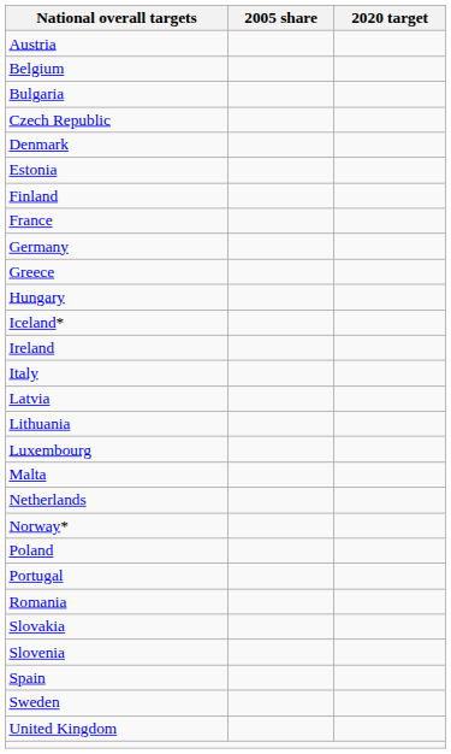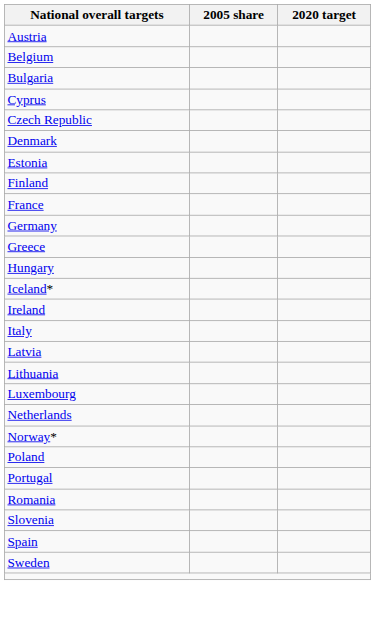 <table class="wikitable sortable" width="50%">
 <tr class="hintergrundfarbe5" valign="top">
 <th>National overall targets</th>
 <th>2005 share</th>
 <th>2020 target</th>
 </tr>
 <tr>
 <td><a href='#'>Austria</a></td>
 <td align="right"></td>
 <td align="right"></td>
 </tr>
 <tr>
 <td><a href='#'>Belgium</a></td>
 <td align="right"></td>
 <td align="right"></td>
 </tr>
 <tr>
 <td><a href='#'>Bulgaria</a></td>
+<td align="right"></td>
+<td align="right"></td>
+</tr>
+<tr>
+<td><a href='#'>Cyprus</a></td>
 <td align="right"></td>
 <td align="right"></td>
 </tr>
 <tr>
 <td><a href='#'>Czech Republic</a></td>
 <td align="right"></td>
 <td align="right"></td>
 </tr>
 <tr>
 <td><a href='#'>Denmark</a></td>
 <td align="right"></td>
 <td align="right"></td>
 </tr>
 <tr>
 <td><a href='#'>Estonia</a></td>
 <td align="right"></td>
 <td align="right"></td>
 </tr>
 <tr>
 <td><a href='#'>Finland</a></td>
 <td align="right"></td>
 <td align="right"></td>
 </tr>
 <tr>
 <td><a href='#'>France</a></td>
 <td align="right"></td>
 <td align="right"></td>
 </tr>
 <tr>
 <td><a href='#'>Germany</a></td>
 <td align="right"></td>
 <td align="right"></td>
 </tr>
 <tr>
 <td><a href='#'>Greece</a></td>
 <td align="right"></td>
 <td align="right"></td>
 </tr>
 <tr>
 <td><a href='#'>Hungary</a></td>
 <td align="right"></td>
 <td align="right"></td>
 </tr>
 <tr>
 <td><a href='#'>Iceland</a>*</td>
 <td align="right"></td>
 <td align="right"></td>
 </tr>
 <tr>
 <td><a href='#'>Ireland</a></td>
 <td align="right"></td>
 <td align="right"></td>
 </tr>
 <tr>
 <td><a href='#'>Italy</a></td>
 <td align="right"></td>
 <td align="right"></td>
 </tr>
 <tr>
 <td><a href='#'>Latvia</a></td>
 <td align="right"></td>
 <td align="right"></td>
 </tr>
 <tr>
 <td><a href='#'>Lithuania</a></td>
 <td align="right"></td>
 <td align="right"></td>
 </tr>
 <tr>
 <td><a href='#'>Luxembourg</a></td>
 <td align="right"></td>
 <td align="right"></td>
 </tr>
 <tr>
-<td><a href='#'>Malta</a></td>
-<td align="right"></td>
-<td align="right"></td>
-</tr>
-<tr>
 <td><a href='#'>Netherlands</a></td>
 <td align="right"></td>
 <td align="right"></td>
 </tr>
 <tr>
 <td><a href='#'>Norway</a>*</td>
 <td align="right"></td>
 <td align="right"></td>
 </tr>
 <tr>
 <td><a href='#'>Poland</a></td>
 <td align="right"></td>
 <td align="right"></td>
 </tr>
 <tr>
 <td><a href='#'>Portugal</a></td>
 <td align="right"></td>
 <td align="right"></td>
 </tr>
 <tr>
 <td><a href='#'>Romania</a></td>
 <td align="right"></td>
 <td align="right"></td>
 </tr>
 <tr>
-<td><a href='#'>Slovakia</a></td>
-<td align="right"></td>
-<td align="right"></td>
-</tr>
-<tr>
 <td><a href='#'>Slovenia</a></td>
 <td align="right"></td>
 <td align="right"></td>
 </tr>
 <tr>
 <td><a href='#'>Spain</a></td>
 <td align="right"></td>
 <td align="right"></td>
 </tr>
 <tr>
 <td><a href='#'>Sweden</a></td>
 <td align="right"></td>
 <td align="right"></td>
 </tr>
-<tr>
-<td><a href='#'>United Kingdom</a></td>
-<td align="right"></td>
-<td align="right"></td>
-</tr>
 <tr class="sortbottom">
 <td colspan="3" align="left"></td>
 </tr>
 </table>
